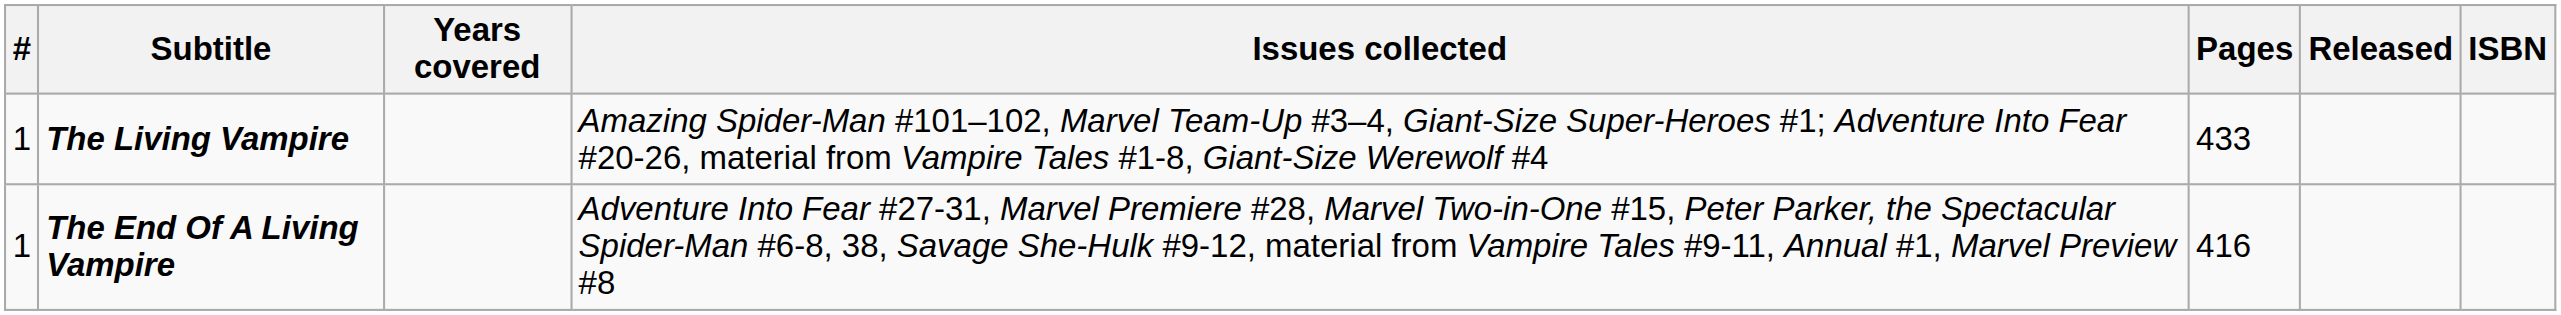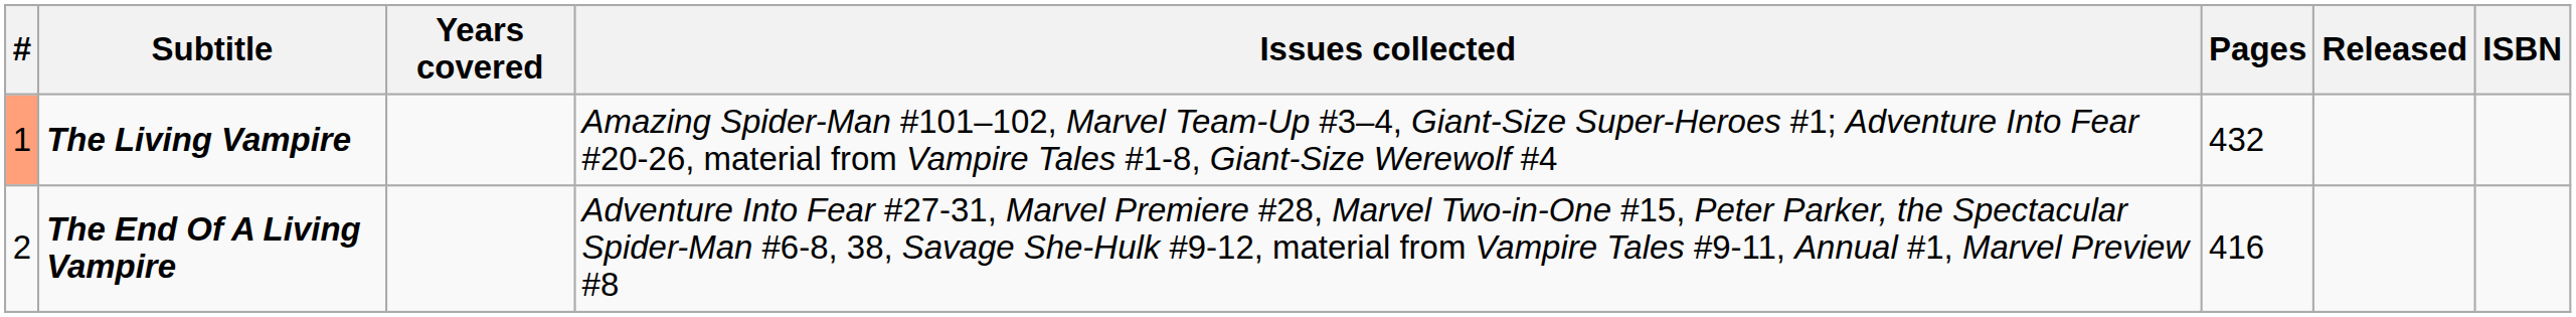 <table class="wikitable sortable" width=98%>
 <tr>
 <th>#</th>
 <th style="width: 10em;">Subtitle</th>
 <th>Years covered</th>
 <th>Issues collected</th>
 <th>Pages</th>
 <th>Released</th>
 <th class="unsortable">ISBN</th>
 </tr>
 <tr>
-<td>1</td>
+<td style="background: lightsalmon;">1</td>
 <td><strong><em>The Living Vampire</em></strong></td>
 <td></td>
 <td><em>Amazing Spider-Man</em> #101–102, <em>Marvel Team-Up</em> #3–4, <em>Giant-Size Super-Heroes</em> #1; <em>Adventure Into Fear</em> #20-26, material from <em>Vampire Tales</em> #1-8, <em>Giant-Size Werewolf</em> #4</td>
-<td>433</td>
+<td>432</td>
 <td></td>
 <td></td>
 </tr>
 <tr>
-<td>1</td>
+<td>2</td>
 <td><strong><em>The End Of A Living Vampire</em></strong></td>
 <td></td>
 <td><em>Adventure Into Fear</em> #27-31, <em>Marvel Premiere</em> #28, <em>Marvel Two-in-One</em> #15, <em>Peter Parker, the Spectacular Spider-Man</em> #6-8, 38, <em>Savage She-Hulk</em> #9-12, material from <em>Vampire Tales</em> #9-11, <em>Annual</em> #1, <em>Marvel Preview</em> #8</td>
 <td>416</td>
 <td></td>
 <td></td>
 </tr>
 </table>
